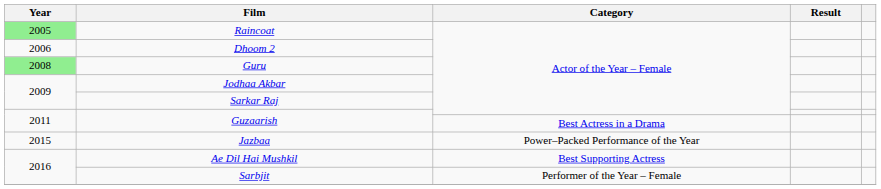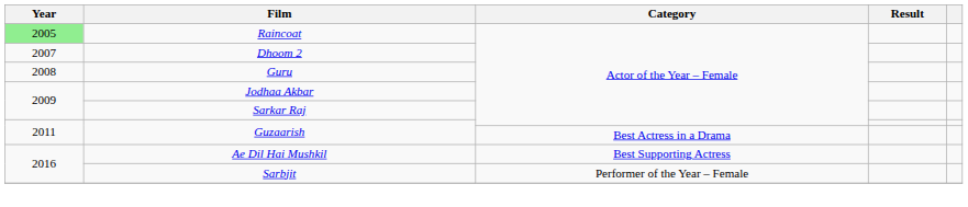 <table class="wikitable sortable" style="width:100%;">
 <tr>
 <th style="width:5%;">Year</th>
 <th style="width:25%;">Film</th>
 <th style="width:25%;">Category</th>
 <th style="width:5%;">Result</th>
 <th style="width:1%;" class="unsortable"></th>
 </tr>
 <tr>
 <td style="background: lightgreen; text-align:center;">2005</td>
 <td style="text-align:center;"><em><a href='#'>Raincoat</a></em></td>
 <td style="text-align:center;" rowspan="6"><a href='#'>Actor of the Year – Female</a></td>
 <td></td>
 <td style="text-align:center;"></td>
 </tr>
 <tr>
-<td style="text-align:center;">2006</td>
+<td style="text-align:center;">2007</td>
 <td style="text-align:center;"><em><a href='#'>Dhoom 2</a></em></td>
 <td></td>
 <td style="text-align:center;"></td>
 </tr>
 <tr>
-<td style="background: lightgreen; text-align:center;">2008</td>
+<td style="text-align:center;">2008</td>
 <td style="text-align:center;"><em><a href='#'>Guru</a></em></td>
 <td></td>
 <td style="text-align:center;"></td>
 </tr>
 <tr>
 <td style="text-align:center;" rowspan="2">2009</td>
 <td style="text-align:center;"><em><a href='#'>Jodhaa Akbar</a></em></td>
 <td></td>
 <td style="text-align:center;"></td>
 </tr>
 <tr>
 <td style="text-align:center;"><em><a href='#'>Sarkar Raj</a></em></td>
 <td></td>
 <td style="text-align:center;"></td>
 </tr>
 <tr>
 <td style="text-align:center;" rowspan="2">2011</td>
 <td style="text-align:center;" rowspan="2"><em><a href='#'>Guzaarish</a></em></td>
 <td></td>
 <td style="text-align:center;"></td>
 </tr>
 <tr>
 <td style="text-align:center;"><a href='#'>Best Actress in a Drama</a></td>
 <td></td>
 <td style="text-align:center;"></td>
 </tr>
 <tr>
-<td style="text-align:center;">2015</td>
-<td style="text-align:center;"><em><a href='#'>Jazbaa</a></em></td>
-<td style="text-align:center;">Power–Packed Performance of the Year</td>
-<td></td>
-<td style="text-align:center;"></td>
-</tr>
-<tr>
 <td style="text-align:center;" rowspan="2">2016</td>
 <td style="text-align:center;"><em><a href='#'>Ae Dil Hai Mushkil</a></em></td>
 <td style="text-align:center;"><a href='#'>Best Supporting Actress</a></td>
 <td></td>
 <td style="text-align:center;"></td>
 </tr>
 <tr>
 <td style="text-align:center;"><em><a href='#'>Sarbjit</a></em></td>
 <td style="text-align:center;">Performer of the Year – Female</td>
 <td></td>
 <td style="text-align:center;"></td>
 </tr>
 <tr>
 </tr>
 </table>
